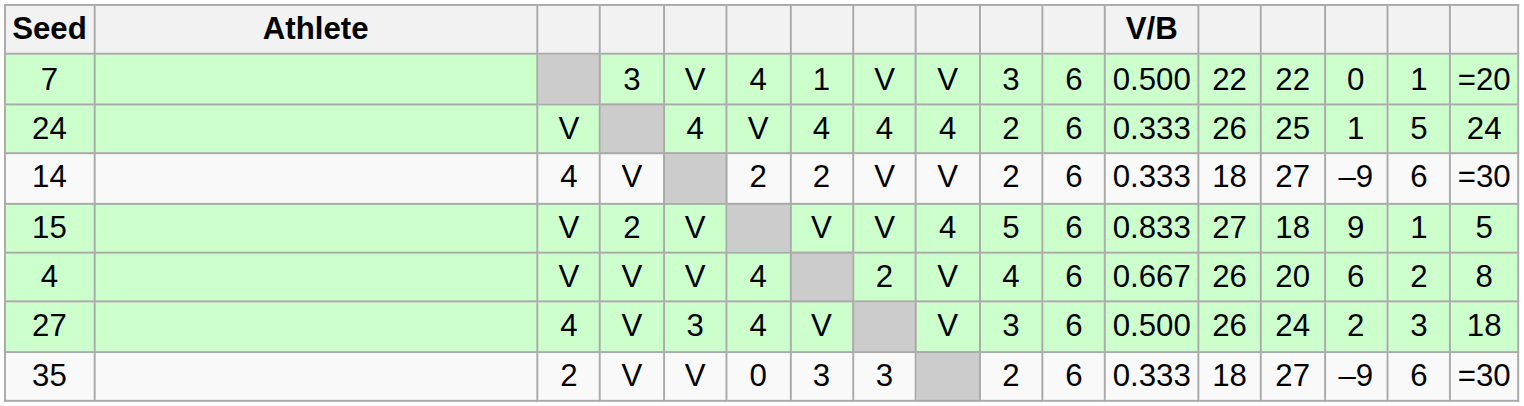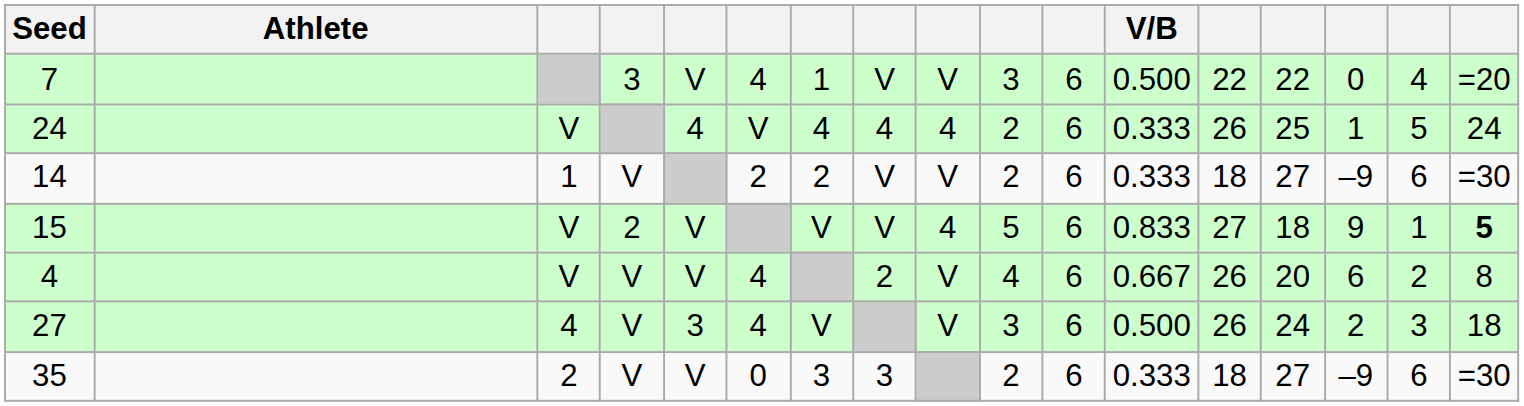 <table class="wikitable" style="text-align:center">
 <tr>
 <th width="25">Seed</th>
 <th width="220">Athlete</th>
 <th width="25"></th>
 <th width="25"></th>
 <th width="25"></th>
 <th width="25"></th>
 <th width="25"></th>
 <th width="25"></th>
 <th width="25"></th>
 <th width="25"></th>
 <th width="25"></th>
 <th width="40">V/B</th>
 <th width="25"></th>
 <th width="25"></th>
 <th width="25"></th>
 <th width="25"></th>
 <th width="25"></th>
 </tr>
 <tr bgcolor=ccffcc>
 <td>7</td>
 <td align=left></td>
 <td bgcolor="#cccccc"></td>
 <td>3</td>
 <td>V</td>
 <td>4</td>
 <td>1</td>
 <td>V</td>
 <td>V</td>
 <td>3</td>
 <td>6</td>
 <td>0.500</td>
 <td>22</td>
 <td>22</td>
 <td>0</td>
-<td>1</td>
+<td>4</td>
 <td>=20</td>
 </tr>
 <tr bgcolor=ccffcc>
 <td>24</td>
 <td align=left></td>
 <td>V</td>
 <td bgcolor="#cccccc"></td>
 <td>4</td>
 <td>V</td>
 <td>4</td>
 <td>4</td>
 <td>4</td>
 <td>2</td>
 <td>6</td>
 <td>0.333</td>
 <td>26</td>
 <td>25</td>
 <td>1</td>
 <td>5</td>
 <td>24</td>
 </tr>
 <tr>
 <td>14</td>
 <td align=left></td>
-<td>4</td>
+<td>1</td>
 <td>V</td>
 <td bgcolor="#cccccc"></td>
 <td>2</td>
 <td>2</td>
 <td>V</td>
 <td>V</td>
 <td>2</td>
 <td>6</td>
 <td>0.333</td>
 <td>18</td>
 <td>27</td>
 <td>–9</td>
 <td>6</td>
 <td>=30</td>
 </tr>
 <tr bgcolor=ccffcc>
 <td>15</td>
 <td align=left></td>
 <td>V</td>
 <td>2</td>
 <td>V</td>
 <td bgcolor="#cccccc"></td>
 <td>V</td>
 <td>V</td>
 <td>4</td>
 <td>5</td>
 <td>6</td>
 <td>0.833</td>
 <td>27</td>
 <td>18</td>
 <td>9</td>
 <td>1</td>
-<td>5</td>
+<td><strong>5</strong></td>
 </tr>
 <tr bgcolor=ccffcc>
 <td>4</td>
 <td align=left></td>
 <td>V</td>
 <td>V</td>
 <td>V</td>
 <td>4</td>
 <td bgcolor="#cccccc"></td>
 <td>2</td>
 <td>V</td>
 <td>4</td>
 <td>6</td>
 <td>0.667</td>
 <td>26</td>
 <td>20</td>
 <td>6</td>
 <td>2</td>
 <td>8</td>
 </tr>
 <tr bgcolor=ccffcc>
 <td>27</td>
 <td align=left></td>
 <td>4</td>
 <td>V</td>
 <td>3</td>
 <td>4</td>
 <td>V</td>
 <td bgcolor="#cccccc"></td>
 <td>V</td>
 <td>3</td>
 <td>6</td>
 <td>0.500</td>
 <td>26</td>
 <td>24</td>
 <td>2</td>
 <td>3</td>
 <td>18</td>
 </tr>
 <tr>
 <td>35</td>
 <td align=left></td>
 <td>2</td>
 <td>V</td>
 <td>V</td>
 <td>0</td>
 <td>3</td>
 <td>3</td>
 <td bgcolor="#cccccc"></td>
 <td>2</td>
 <td>6</td>
 <td>0.333</td>
 <td>18</td>
 <td>27</td>
 <td>–9</td>
 <td>6</td>
 <td>=30</td>
 </tr>
 </table>
